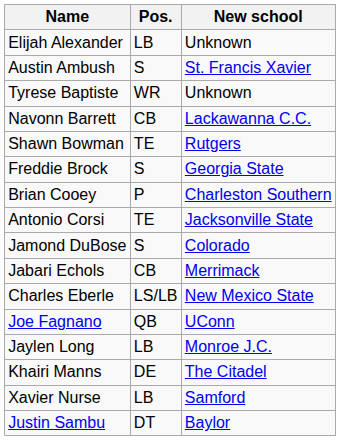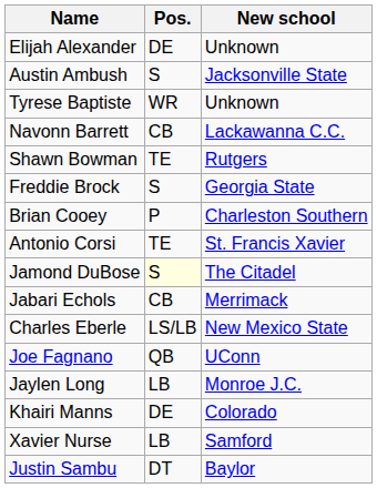 <table class="wikitable sortable">
 <tr>
 <th>Name</th>
 <th>Pos.</th>
 <th>New school</th>
 </tr>
 <tr>
 <td>Elijah Alexander</td>
-<td>LB</td>
+<td>DE</td>
 <td>Unknown</td>
 </tr>
 <tr>
 <td>Austin Ambush</td>
 <td>S</td>
-<td><a href='#'>St. Francis Xavier</a></td>
+<td><a href='#'>Jacksonville State</a></td>
 </tr>
 <tr>
 <td>Tyrese Baptiste</td>
 <td>WR</td>
 <td>Unknown</td>
 </tr>
 <tr>
 <td>Navonn Barrett</td>
 <td>CB</td>
 <td><a href='#'>Lackawanna C.C.</a></td>
 </tr>
 <tr>
 <td>Shawn Bowman</td>
 <td>TE</td>
 <td><a href='#'>Rutgers</a></td>
 </tr>
 <tr>
 <td>Freddie Brock</td>
 <td>S</td>
 <td><a href='#'>Georgia State</a></td>
 </tr>
 <tr>
 <td>Brian Cooey</td>
 <td>P</td>
 <td><a href='#'>Charleston Southern</a></td>
 </tr>
 <tr>
 <td>Antonio Corsi</td>
 <td>TE</td>
-<td><a href='#'>Jacksonville State</a></td>
+<td><a href='#'>St. Francis Xavier</a></td>
 </tr>
 <tr>
 <td>Jamond DuBose</td>
-<td>S</td>
-<td><a href='#'>Colorado</a></td>
+<td style="background: lightyellow;">S</td>
+<td><a href='#'>The Citadel</a></td>
 </tr>
 <tr>
 <td>Jabari Echols</td>
 <td>CB</td>
 <td><a href='#'>Merrimack</a></td>
 </tr>
 <tr>
 <td>Charles Eberle</td>
 <td>LS/LB</td>
 <td><a href='#'>New Mexico State</a></td>
 </tr>
 <tr>
 <td><a href='#'>Joe Fagnano</a></td>
 <td>QB</td>
 <td><a href='#'>UConn</a></td>
 </tr>
 <tr>
 <td>Jaylen Long</td>
 <td>LB</td>
 <td><a href='#'>Monroe J.C.</a></td>
 </tr>
 <tr>
 <td>Khairi Manns</td>
 <td>DE</td>
-<td><a href='#'>The Citadel</a></td>
+<td><a href='#'>Colorado</a></td>
 </tr>
 <tr>
 <td>Xavier Nurse</td>
 <td>LB</td>
 <td><a href='#'>Samford</a></td>
 </tr>
 <tr>
 <td><a href='#'>Justin Sambu</a></td>
 <td>DT</td>
 <td><a href='#'>Baylor</a></td>
 </tr>
 </table>
